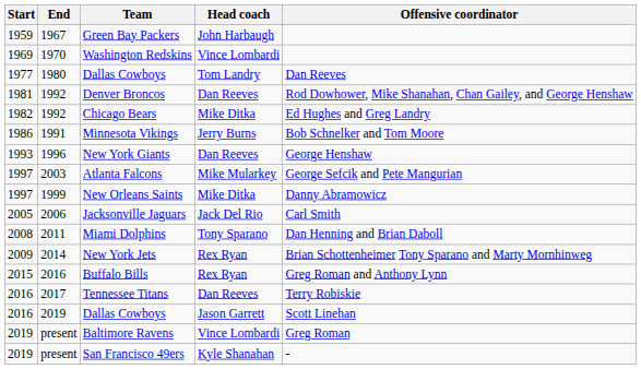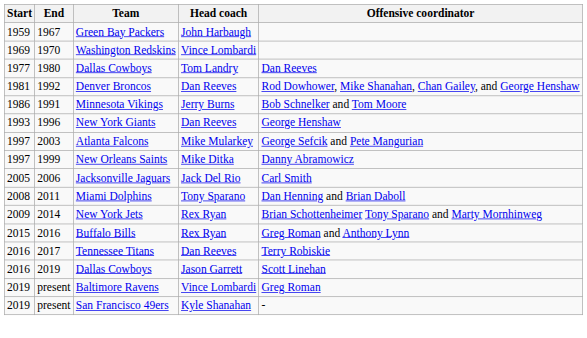 <table class="wikitable sortable">
 <tr>
 <th>Start</th>
 <th>End</th>
 <th>Team</th>
 <th>Head coach</th>
 <th>Offensive coordinator</th>
 </tr>
 <tr>
 <td>1959</td>
 <td>1967</td>
 <td><a href='#'>Green Bay Packers</a></td>
 <td><a href='#'>John Harbaugh</a></td>
 <td></td>
 </tr>
 <tr>
 <td>1969</td>
 <td>1970</td>
 <td><a href='#'>Washington Redskins</a></td>
 <td><a href='#'>Vince Lombardi</a></td>
 <td></td>
 </tr>
 <tr>
 <td>1977</td>
 <td>1980</td>
 <td><a href='#'>Dallas Cowboys</a></td>
 <td><a href='#'>Tom Landry</a></td>
 <td><a href='#'>Dan Reeves</a></td>
 </tr>
 <tr>
 <td>1981</td>
 <td>1992</td>
 <td><a href='#'>Denver Broncos</a></td>
 <td><a href='#'>Dan Reeves</a></td>
 <td><a href='#'>Rod Dowhower</a>, <a href='#'>Mike Shanahan</a>, <a href='#'>Chan Gailey</a>, and <a href='#'>George Henshaw</a></td>
-</tr>
-<tr>
-<td>1982</td>
-<td>1992</td>
-<td><a href='#'>Chicago Bears</a></td>
-<td><a href='#'>Mike Ditka</a></td>
-<td><a href='#'>Ed Hughes</a> and <a href='#'>Greg Landry</a></td>
 </tr>
 <tr>
 <td>1986</td>
 <td>1991</td>
 <td><a href='#'>Minnesota Vikings</a></td>
 <td><a href='#'>Jerry Burns</a></td>
 <td><a href='#'>Bob Schnelker</a> and <a href='#'>Tom Moore</a></td>
 </tr>
 <tr>
 <td>1993</td>
 <td>1996</td>
 <td><a href='#'>New York Giants</a></td>
 <td><a href='#'>Dan Reeves</a></td>
 <td><a href='#'>George Henshaw</a></td>
 </tr>
 <tr>
 <td>1997</td>
 <td>2003</td>
 <td><a href='#'>Atlanta Falcons</a></td>
 <td><a href='#'>Mike Mularkey</a></td>
 <td><a href='#'>George Sefcik</a> and <a href='#'>Pete Mangurian</a></td>
 </tr>
 <tr>
 <td>1997</td>
 <td>1999</td>
 <td><a href='#'>New Orleans Saints</a></td>
 <td><a href='#'>Mike Ditka</a></td>
 <td><a href='#'>Danny Abramowicz</a></td>
 </tr>
 <tr>
 <td>2005</td>
 <td>2006</td>
 <td><a href='#'>Jacksonville Jaguars</a></td>
 <td><a href='#'>Jack Del Rio</a></td>
 <td><a href='#'>Carl Smith</a></td>
 </tr>
 <tr>
 <td>2008</td>
 <td>2011</td>
 <td><a href='#'>Miami Dolphins</a></td>
 <td><a href='#'>Tony Sparano</a></td>
 <td><a href='#'>Dan Henning</a> and <a href='#'>Brian Daboll</a></td>
 </tr>
 <tr>
 <td>2009</td>
 <td>2014</td>
 <td><a href='#'>New York Jets</a></td>
 <td><a href='#'>Rex Ryan</a></td>
 <td><a href='#'>Brian Schottenheimer</a> <a href='#'>Tony Sparano</a> and <a href='#'>Marty Mornhinweg</a></td>
 </tr>
 <tr>
 <td>2015</td>
 <td>2016</td>
 <td><a href='#'>Buffalo Bills</a></td>
 <td><a href='#'>Rex Ryan</a></td>
 <td><a href='#'>Greg Roman</a> and <a href='#'>Anthony Lynn</a></td>
 </tr>
 <tr>
 <td>2016</td>
 <td>2017</td>
 <td><a href='#'>Tennessee Titans</a></td>
 <td><a href='#'>Dan Reeves</a></td>
 <td><a href='#'>Terry Robiskie</a></td>
 </tr>
 <tr>
 <td>2016</td>
 <td>2019</td>
 <td><a href='#'>Dallas Cowboys</a></td>
 <td><a href='#'>Jason Garrett</a></td>
 <td><a href='#'>Scott Linehan</a></td>
 </tr>
 <tr>
 <td>2019</td>
 <td>present</td>
 <td><a href='#'>Baltimore Ravens</a></td>
 <td><a href='#'>Vince Lombardi</a></td>
 <td><a href='#'>Greg Roman</a></td>
 </tr>
 <tr>
 <td>2019</td>
 <td>present</td>
 <td><a href='#'>San Francisco 49ers</a></td>
 <td><a href='#'>Kyle Shanahan</a></td>
 <td>-</td>
 </tr>
 </table>
